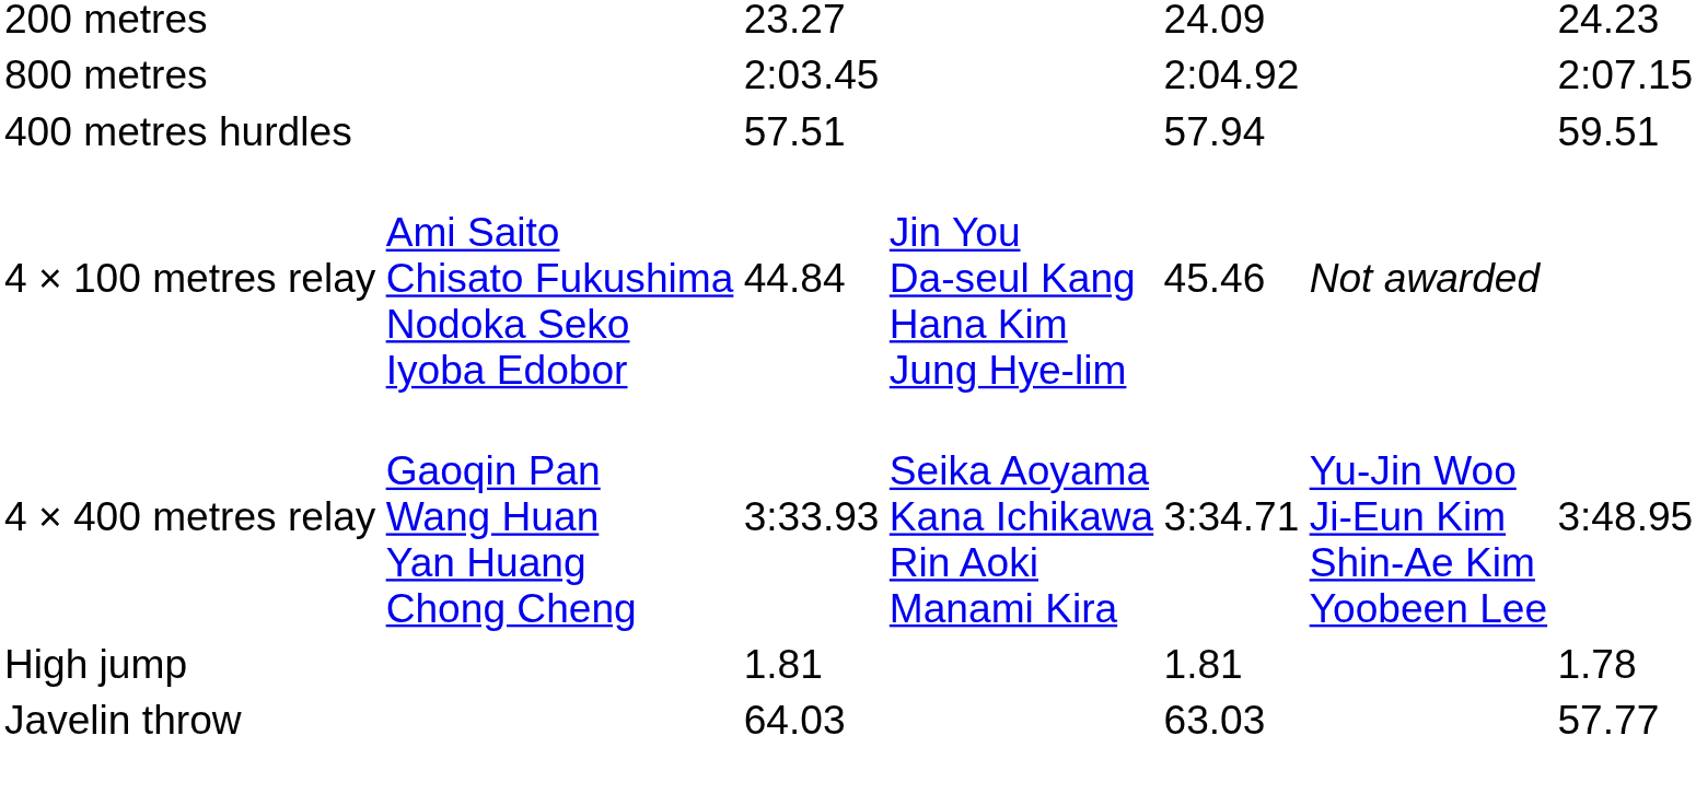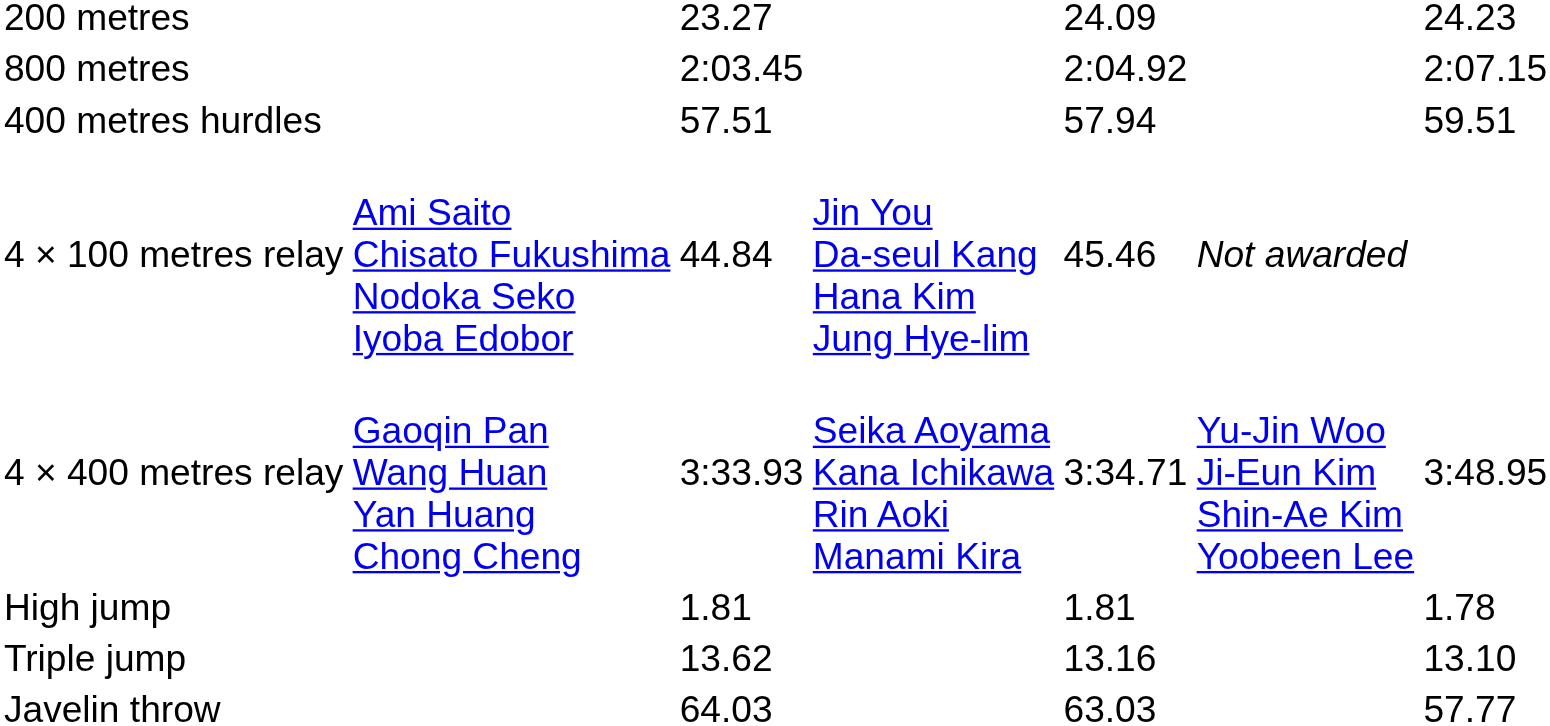 <table>
 <tr>
 <td>200 metres<br></td>
 <td></td>
 <td>23.27</td>
 <td></td>
 <td>24.09</td>
 <td></td>
 <td>24.23</td>
 </tr>
 <tr>
 <td>800 metres<br></td>
 <td></td>
 <td>2:03.45</td>
 <td></td>
 <td>2:04.92</td>
 <td></td>
 <td>2:07.15</td>
 </tr>
 <tr>
 <td>400 metres hurdles<br></td>
 <td></td>
 <td>57.51</td>
 <td></td>
 <td>57.94</td>
 <td></td>
 <td>59.51</td>
 </tr>
 <tr>
 <td>4 × 100 metres relay<br></td>
 <td><br><a href='#'>Ami Saito</a><br><a href='#'>Chisato Fukushima</a><br><a href='#'>Nodoka Seko</a><br><a href='#'>Iyoba Edobor</a></td>
 <td>44.84</td>
 <td><br><a href='#'>Jin You</a><br><a href='#'>Da-seul Kang</a><br><a href='#'>Hana Kim</a><br><a href='#'>Jung Hye-lim</a></td>
 <td>45.46</td>
 <td><em>Not awarded</em></td>
 <td></td>
 </tr>
 <tr>
 <td>4 × 400 metres relay<br></td>
 <td><br><a href='#'>Gaoqin Pan</a><br><a href='#'>Wang Huan</a><br><a href='#'>Yan Huang</a><br><a href='#'>Chong Cheng</a></td>
 <td>3:33.93</td>
 <td><br><a href='#'>Seika Aoyama</a><br><a href='#'>Kana Ichikawa</a><br><a href='#'>Rin Aoki</a><br><a href='#'>Manami Kira</a></td>
 <td>3:34.71</td>
 <td><br><a href='#'>Yu-Jin Woo</a><br><a href='#'>Ji-Eun Kim</a><br><a href='#'>Shin-Ae Kim</a><br><a href='#'>Yoobeen Lee</a></td>
 <td>3:48.95</td>
 </tr>
 <tr>
 <td rowspan=2>High jump<br></td>
 <td rowspan=2></td>
 <td rowspan=2>1.81</td>
 <td rowspan=2></td>
 <td rowspan=2>1.81</td>
 <td></td>
 <td rowspan=2>1.78</td>
 </tr>
 <tr>
 <td></td>
 </tr>
 <tr>
+<td>Triple jump<br></td>
+<td></td>
+<td>13.62</td>
+<td></td>
+<td>13.16</td>
+<td></td>
+<td>13.10</td>
+</tr>
+<tr>
 <td>Javelin throw<br></td>
 <td></td>
 <td>64.03</td>
 <td></td>
 <td>63.03</td>
 <td></td>
 <td>57.77</td>
 </tr>
 </table>
